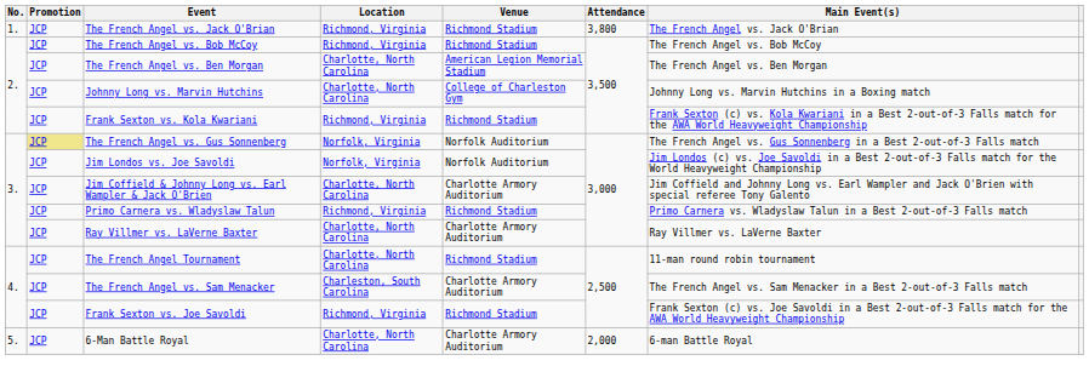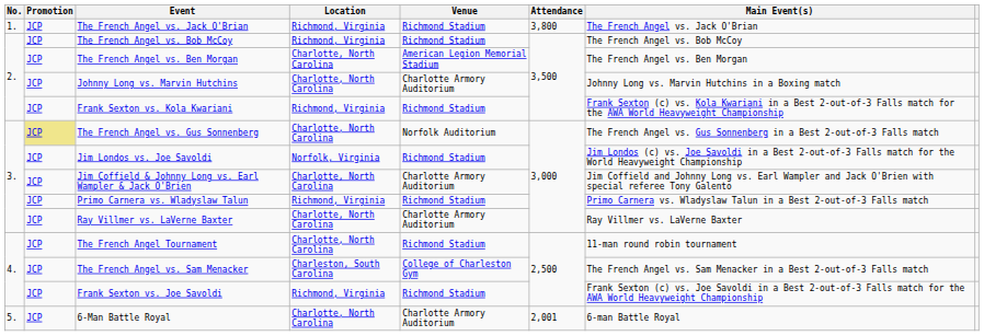 <table class="wikitable sortable" style="font-size:85%;">
 <tr>
 <th>No.</th>
 <th>Promotion</th>
 <th>Event</th>
 <th>Location</th>
 <th>Venue</th>
 <th>Attendance</th>
 <th class=unsortable>Main Event(s)</th>
 <th class=unsortable></th>
 </tr>
 <tr>
 <td>1.</td>
 <td><a href='#'>JCP</a></td>
 <td><a href='#'>The French Angel vs. Jack O'Brian</a> <br> </td>
 <td><a href='#'>Richmond, Virginia</a></td>
 <td><a href='#'>Richmond Stadium</a></td>
 <td>3,800</td>
 <td><a href='#'>The French Angel</a> vs. Jack O'Brian</td>
 <td></td>
 </tr>
 <tr>
 <td rowspan=4>2.</td>
 <td><a href='#'>JCP</a></td>
 <td><a href='#'>The French Angel vs. Bob McCoy</a> <br> </td>
 <td><a href='#'>Richmond, Virginia</a></td>
 <td><a href='#'>Richmond Stadium</a></td>
 <td rowspan=4>3,500</td>
 <td>The French Angel vs. Bob McCoy</td>
 <td></td>
 </tr>
 <tr>
 <td><a href='#'>JCP</a></td>
 <td><a href='#'>The French Angel vs. Ben Morgan</a> <br> </td>
 <td><a href='#'>Charlotte, North Carolina</a></td>
 <td><a href='#'>American Legion Memorial Stadium</a></td>
 <td>The French Angel vs. Ben Morgan</td>
 <td></td>
 </tr>
 <tr>
 <td><a href='#'>JCP</a></td>
 <td><a href='#'>Johnny Long vs. Marvin Hutchins</a> <br> </td>
 <td><a href='#'>Charlotte, North Carolina</a></td>
-<td><a href='#'>College of Charleston Gym</a></td>
+<td>Charlotte Armory Auditorium</td>
 <td>Johnny Long vs. Marvin Hutchins in a Boxing match</td>
 <td></td>
 </tr>
 <tr>
 <td><a href='#'>JCP</a></td>
 <td><a href='#'>Frank Sexton vs. Kola Kwariani</a> <br> </td>
 <td><a href='#'>Richmond, Virginia</a></td>
 <td><a href='#'>Richmond Stadium</a></td>
 <td><a href='#'>Frank Sexton</a> (c) vs. <a href='#'>Kola Kwariani</a> in a Best 2-out-of-3 Falls match for the <a href='#'>AWA World Heavyweight Championship</a></td>
 <td></td>
 </tr>
 <tr>
 <td rowspan=5>3.</td>
 <td style="background: khaki;"><a href='#'>JCP</a></td>
 <td><a href='#'>The French Angel vs. Gus Sonnenberg</a> <br> </td>
-<td><a href='#'>Norfolk, Virginia</a></td>
+<td><a href='#'>Charlotte, North Carolina</a></td>
 <td>Norfolk Auditorium</td>
 <td rowspan=5>3,000</td>
 <td>The French Angel vs. <a href='#'>Gus Sonnenberg</a> in a Best 2-out-of-3 Falls match</td>
 <td></td>
 </tr>
 <tr>
 <td><a href='#'>JCP</a></td>
 <td><a href='#'>Jim Londos vs. Joe Savoldi</a> <br> </td>
 <td><a href='#'>Norfolk, Virginia</a></td>
-<td>Norfolk Auditorium</td>
+<td><a href='#'>Richmond Stadium</a></td>
 <td><a href='#'>Jim Londos</a> (c) vs. <a href='#'>Joe Savoldi</a> in a Best 2-out-of-3 Falls match for the World Heavyweight Championship</td>
 <td></td>
 </tr>
 <tr>
 <td><a href='#'>JCP</a></td>
 <td><a href='#'>Jim Coffield & Johnny Long vs. Earl Wampler & Jack O'Brien</a> <br> </td>
 <td><a href='#'>Charlotte, North Carolina</a></td>
 <td>Charlotte Armory Auditorium</td>
 <td>Jim Coffield and Johnny Long vs. Earl Wampler and Jack O'Brien with special referee Tony Galento</td>
 <td></td>
 </tr>
 <tr>
 <td><a href='#'>JCP</a></td>
 <td><a href='#'>Primo Carnera vs. Wladyslaw Talun</a> <br> </td>
 <td><a href='#'>Richmond, Virginia</a></td>
 <td><a href='#'>Richmond Stadium</a></td>
 <td><a href='#'>Primo Carnera</a> vs. Wladyslaw Talun in a Best 2-out-of-3 Falls match</td>
 <td></td>
 </tr>
 <tr>
 <td><a href='#'>JCP</a></td>
 <td><a href='#'>Ray Villmer vs. LaVerne Baxter</a> <br> </td>
 <td><a href='#'>Charlotte, North Carolina</a></td>
 <td>Charlotte Armory Auditorium</td>
 <td>Ray Villmer vs. LaVerne Baxter</td>
 <td></td>
 </tr>
 <tr>
 <td rowspan=3>4.</td>
 <td><a href='#'>JCP</a></td>
 <td><a href='#'>The French Angel Tournament</a> <br> </td>
 <td><a href='#'>Charlotte, North Carolina</a></td>
 <td><a href='#'>Richmond Stadium</a></td>
 <td rowspan=3>2,500</td>
 <td>11-man round robin tournament</td>
 <td></td>
 </tr>
 <tr>
 <td><a href='#'>JCP</a></td>
 <td><a href='#'>The French Angel vs. Sam Menacker</a> <br> </td>
 <td><a href='#'>Charleston, South Carolina</a></td>
-<td>Charlotte Armory Auditorium</td>
+<td><a href='#'>College of Charleston Gym</a></td>
 <td>The French Angel vs. Sam Menacker in a Best 2-out-of-3 Falls match</td>
 <td></td>
 </tr>
 <tr>
 <td><a href='#'>JCP</a></td>
 <td><a href='#'>Frank Sexton vs. Joe Savoldi</a> <br> </td>
 <td><a href='#'>Richmond, Virginia</a></td>
 <td><a href='#'>Richmond Stadium</a></td>
 <td>Frank Sexton (c) vs. Joe Savoldi in a Best 2-out-of-3 Falls match for the <a href='#'>AWA World Heavyweight Championship</a></td>
 <td></td>
 </tr>
 <tr>
 <td>5.</td>
 <td><a href='#'>JCP</a></td>
 <td>6-Man Battle Royal <br> </td>
 <td><a href='#'>Charlotte, North Carolina</a></td>
 <td>Charlotte Armory Auditorium</td>
-<td>2,000</td>
+<td>2,001</td>
 <td>6-man Battle Royal</td>
 <td></td>
 </tr>
 </table>
